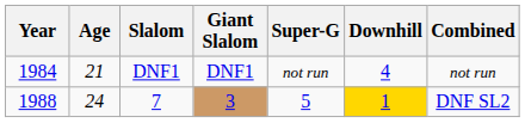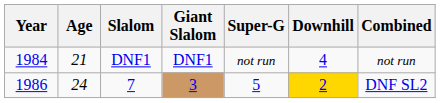 <table class=wikitable style="text-align:center">
 <tr>
 <th>  Year  </th>
 <th> Age </th>
 <th> Slalom </th>
 <th> Giant <br> Slalom </th>
 <th>Super-G</th>
 <th>Downhill</th>
 <th>Combined</th>
 </tr>
 <tr>
 <td><a href='#'>1984</a></td>
 <td><em>21</em></td>
 <td><a href='#'>DNF1</a></td>
 <td><a href='#'>DNF1</a></td>
 <td><small><em>not run</em></small></td>
 <td><a href='#'>4</a></td>
 <td><small><em>not run</em></small></td>
 </tr>
 <tr>
-<td><a href='#'>1988</a></td>
+<td><a href='#'>1986</a></td>
 <td><em>24</em></td>
 <td><a href='#'>7</a></td>
 <td style="background:#c96;"><a href='#'>3</a></td>
 <td><a href='#'>5</a></td>
-<td style="background:gold;"><a href='#'>1</a></td>
+<td style="background:gold;"><a href='#'>2</a></td>
 <td><a href='#'>DNF SL2</a></td>
 </tr>
 </table>
